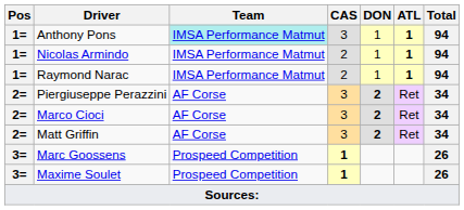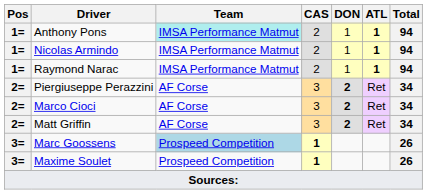 <table class="wikitable" style="font-size: 90%;">
 <tr>
 <th>Pos</th>
 <th>Driver</th>
 <th>Team</th>
 <th>CAS</th>
 <th>DON</th>
 <th>ATL</th>
 <th>Total</th>
 </tr>
 <tr>
 <th>1=</th>
 <td> Anthony Pons</td>
 <td style="background: paleturquoise;"> <a href='#'>IMSA Performance Matmut</a></td>
-<td align="center" style="background:#DFDFDF;">3</td>
+<td align="center" style="background:#DFDFDF;">2</td>
 <td align="center" style="background:#FFFFBF;">1</td>
 <td align="center" style="background:#FFFFBF;"><strong>1</strong></td>
 <th align="center">94</th>
 </tr>
 <tr>
 <th>1=</th>
 <td> <a href='#'>Nicolas Armindo</a></td>
 <td> <a href='#'>IMSA Performance Matmut</a></td>
 <td align="center" style="background:#DFDFDF;">2</td>
 <td align="center" style="background:#FFFFBF;">1</td>
 <td align="center" style="background:#FFFFBF;"><strong>1</strong></td>
 <th align="center">94</th>
 </tr>
 <tr>
 <th>1=</th>
 <td> Raymond Narac</td>
 <td> <a href='#'>IMSA Performance Matmut</a></td>
 <td align="center" style="background:#DFDFDF;">2</td>
 <td align="center" style="background:#FFFFBF;">1</td>
 <td align="center" style="background:#FFFFBF;"><strong>1</strong></td>
 <th align="center">94</th>
 </tr>
 <tr>
 <th>2=</th>
 <td> Piergiuseppe Perazzini</td>
 <td> <a href='#'>AF Corse</a></td>
 <td align="center" style="background:#FFDF9F;">3</td>
 <td align="center" style="background:#DFDFDF;"><strong>2</strong></td>
 <td align="center" style="background:#EFCFFF;">Ret</td>
 <th align="center">34</th>
 </tr>
 <tr>
 <th>2=</th>
 <td> <a href='#'>Marco Cioci</a></td>
 <td> <a href='#'>AF Corse</a></td>
 <td align="center" style="background:#FFDF9F;">3</td>
 <td align="center" style="background:#DFDFDF;"><strong>2</strong></td>
 <td align="center" style="background:#EFCFFF;">Ret</td>
 <th align="center">34</th>
 </tr>
 <tr>
 <th>2=</th>
 <td> Matt Griffin</td>
 <td> <a href='#'>AF Corse</a></td>
 <td align="center" style="background:#FFDF9F;">3</td>
 <td align="center" style="background:#DFDFDF;"><strong>2</strong></td>
 <td align="center" style="background:#EFCFFF;">Ret</td>
 <th align="center">34</th>
 </tr>
 <tr>
 <th>3=</th>
 <td> <a href='#'>Marc Goossens</a></td>
-<td> <a href='#'>Prospeed Competition</a></td>
+<td style="background: lightblue;"> <a href='#'>Prospeed Competition</a></td>
 <td align="center" style="background:#FFFFBF;"><strong>1</strong></td>
 <td></td>
 <td></td>
 <th align="center">26</th>
 </tr>
 <tr>
 <th>3=</th>
 <td> <a href='#'>Maxime Soulet</a></td>
 <td> <a href='#'>Prospeed Competition</a></td>
 <td align="center" style="background:#FFFFBF;"><strong>1</strong></td>
 <td></td>
 <td></td>
 <th align="center">26</th>
 </tr>
 <tr class="sortbottom">
 <td colspan="8" style="background-color:#EAECF0;text-align:center"><strong>Sources:</strong></td>
 </tr>
 </table>
